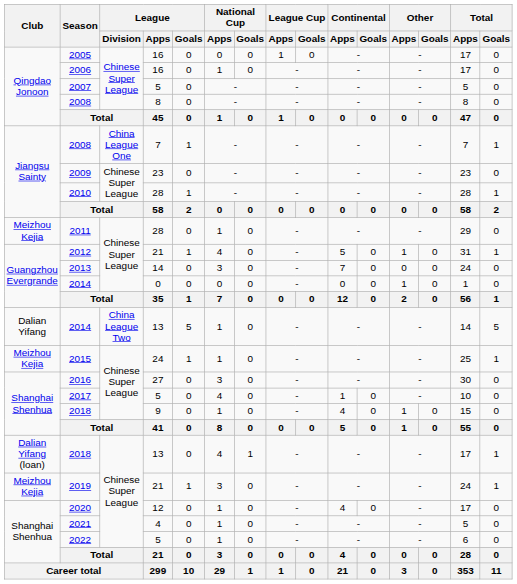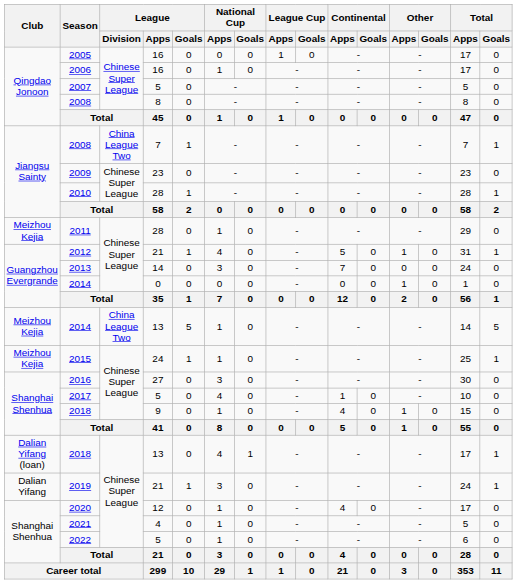 <table class="wikitable" style="text-align: center">
 <tr>
 <th rowspan="2">Club</th>
 <th rowspan="2">Season</th>
 <th colspan="3">League</th>
 <th colspan="2">National Cup</th>
 <th colspan="2">League Cup</th>
 <th colspan="2">Continental</th>
 <th colspan="2">Other</th>
 <th colspan="2">Total</th>
 </tr>
 <tr>
 <th>Division</th>
 <th>Apps</th>
 <th>Goals</th>
 <th>Apps</th>
 <th>Goals</th>
 <th>Apps</th>
 <th>Goals</th>
 <th>Apps</th>
 <th>Goals</th>
 <th>Apps</th>
 <th>Goals</th>
 <th>Apps</th>
 <th>Goals</th>
 </tr>
 <tr>
 <td rowspan="5"><a href='#'>Qingdao Jonoon</a></td>
 <td><a href='#'>2005</a></td>
 <td rowspan="4"><a href='#'>Chinese Super League</a></td>
 <td>16</td>
 <td>0</td>
 <td>0</td>
 <td>0</td>
 <td>1</td>
 <td>0</td>
 <td colspan="2">-</td>
 <td colspan="2">-</td>
 <td>17</td>
 <td>0</td>
 </tr>
 <tr>
 <td><a href='#'>2006</a></td>
 <td>16</td>
 <td>0</td>
 <td>1</td>
 <td>0</td>
 <td colspan="2">-</td>
 <td colspan="2">-</td>
 <td colspan="2">-</td>
 <td>17</td>
 <td>0</td>
 </tr>
 <tr>
 <td><a href='#'>2007</a></td>
 <td>5</td>
 <td>0</td>
 <td colspan="2">-</td>
 <td colspan="2">-</td>
 <td colspan="2">-</td>
 <td colspan="2">-</td>
 <td>5</td>
 <td>0</td>
 </tr>
 <tr>
 <td><a href='#'>2008</a></td>
 <td>8</td>
 <td>0</td>
 <td colspan="2">-</td>
 <td colspan="2">-</td>
 <td colspan="2">-</td>
 <td colspan="2">-</td>
 <td>8</td>
 <td>0</td>
 </tr>
 <tr>
 <th colspan="2"><strong>Total</strong></th>
 <th>45</th>
 <th>0</th>
 <th>1</th>
 <th>0</th>
 <th>1</th>
 <th>0</th>
 <th>0</th>
 <th>0</th>
 <th>0</th>
 <th>0</th>
 <th>47</th>
 <th>0</th>
 </tr>
 <tr>
 <td rowspan="4"><a href='#'>Jiangsu Sainty</a></td>
 <td><a href='#'>2008</a></td>
-<td><a href='#'>China League One</a></td>
+<td><a href='#'>China League Two</a></td>
 <td>7</td>
 <td>1</td>
 <td colspan="2">-</td>
 <td colspan="2">-</td>
 <td colspan="2">-</td>
 <td colspan="2">-</td>
 <td>7</td>
 <td>1</td>
 </tr>
 <tr>
 <td><a href='#'>2009</a></td>
 <td rowspan="2">Chinese Super League</td>
 <td>23</td>
 <td>0</td>
 <td colspan="2">-</td>
 <td colspan="2">-</td>
 <td colspan="2">-</td>
 <td colspan="2">-</td>
 <td>23</td>
 <td>0</td>
 </tr>
 <tr>
 <td><a href='#'>2010</a></td>
 <td>28</td>
 <td>1</td>
 <td colspan="2">-</td>
 <td colspan="2">-</td>
 <td colspan="2">-</td>
 <td colspan="2">-</td>
 <td>28</td>
 <td>1</td>
 </tr>
 <tr>
 <th colspan="2"><strong>Total</strong></th>
 <th>58</th>
 <th>2</th>
 <th>0</th>
 <th>0</th>
 <th>0</th>
 <th>0</th>
 <th>0</th>
 <th>0</th>
 <th>0</th>
 <th>0</th>
 <th>58</th>
 <th>2</th>
 </tr>
 <tr>
 <td><a href='#'>Meizhou Kejia</a></td>
 <td><a href='#'>2011</a></td>
 <td rowspan="4">Chinese Super League</td>
 <td>28</td>
 <td>0</td>
 <td>1</td>
 <td>0</td>
 <td colspan="2">-</td>
 <td colspan="2">-</td>
 <td colspan="2">-</td>
 <td>29</td>
 <td>0</td>
 </tr>
 <tr>
 <td rowspan="4"><a href='#'>Guangzhou Evergrande</a></td>
 <td><a href='#'>2012</a></td>
 <td>21</td>
 <td>1</td>
 <td>4</td>
 <td>0</td>
 <td colspan="2">-</td>
 <td>5</td>
 <td>0</td>
 <td>1</td>
 <td>0</td>
 <td>31</td>
 <td>1</td>
 </tr>
 <tr>
 <td><a href='#'>2013</a></td>
 <td>14</td>
 <td>0</td>
 <td>3</td>
 <td>0</td>
 <td colspan="2">-</td>
 <td>7</td>
 <td>0</td>
 <td>0</td>
 <td>0</td>
 <td>24</td>
 <td>0</td>
 </tr>
 <tr>
 <td><a href='#'>2014</a></td>
 <td>0</td>
 <td>0</td>
 <td>0</td>
 <td>0</td>
 <td colspan="2">-</td>
 <td>0</td>
 <td>0</td>
 <td>1</td>
 <td>0</td>
 <td>1</td>
 <td>0</td>
 </tr>
 <tr>
 <th colspan="2"><strong>Total</strong></th>
 <th>35</th>
 <th>1</th>
 <th>7</th>
 <th>0</th>
 <th>0</th>
 <th>0</th>
 <th>12</th>
 <th>0</th>
 <th>2</th>
 <th>0</th>
 <th>56</th>
 <th>1</th>
 </tr>
 <tr>
-<td>Dalian Yifang</td>
+<td><a href='#'>Meizhou Kejia</a></td>
 <td><a href='#'>2014</a></td>
 <td><a href='#'>China League Two</a></td>
 <td>13</td>
 <td>5</td>
 <td>1</td>
 <td>0</td>
 <td colspan="2">-</td>
 <td colspan="2">-</td>
 <td colspan="2">-</td>
 <td>14</td>
 <td>5</td>
 </tr>
 <tr>
 <td><a href='#'>Meizhou Kejia</a></td>
 <td><a href='#'>2015</a></td>
 <td rowspan="4">Chinese Super League</td>
 <td>24</td>
 <td>1</td>
 <td>1</td>
 <td>0</td>
 <td colspan="2">-</td>
 <td colspan="2">-</td>
 <td colspan="2">-</td>
 <td>25</td>
 <td>1</td>
 </tr>
 <tr>
 <td rowspan="4"><a href='#'>Shanghai Shenhua</a></td>
 <td><a href='#'>2016</a></td>
 <td>27</td>
 <td>0</td>
 <td>3</td>
 <td>0</td>
 <td colspan="2">-</td>
 <td colspan="2">-</td>
 <td colspan="2">-</td>
 <td>30</td>
 <td>0</td>
 </tr>
 <tr>
 <td><a href='#'>2017</a></td>
 <td>5</td>
 <td>0</td>
 <td>4</td>
 <td>0</td>
 <td colspan="2">-</td>
 <td>1</td>
 <td>0</td>
 <td colspan="2">-</td>
 <td>10</td>
 <td>0</td>
 </tr>
 <tr>
 <td><a href='#'>2018</a></td>
 <td>9</td>
 <td>0</td>
 <td>1</td>
 <td>0</td>
 <td colspan="2">-</td>
 <td>4</td>
 <td>0</td>
 <td>1</td>
 <td>0</td>
 <td>15</td>
 <td>0</td>
 </tr>
 <tr>
 <th colspan="2"><strong>Total</strong></th>
 <th>41</th>
 <th>0</th>
 <th>8</th>
 <th>0</th>
 <th>0</th>
 <th>0</th>
 <th>5</th>
 <th>0</th>
 <th>1</th>
 <th>0</th>
 <th>55</th>
 <th>0</th>
 </tr>
 <tr>
 <td><a href='#'>Dalian Yifang</a> (loan)</td>
 <td><a href='#'>2018</a></td>
 <td rowspan=5>Chinese Super League</td>
 <td>13</td>
 <td>0</td>
 <td>4</td>
 <td>1</td>
 <td colspan="2">-</td>
 <td colspan="2">-</td>
 <td colspan="2">-</td>
 <td>17</td>
 <td>1</td>
 </tr>
 <tr>
-<td><a href='#'>Meizhou Kejia</a></td>
+<td>Dalian Yifang</td>
 <td><a href='#'>2019</a></td>
 <td>21</td>
 <td>1</td>
 <td>3</td>
 <td>0</td>
 <td colspan="2">-</td>
 <td colspan="2">-</td>
 <td colspan="2">-</td>
 <td>24</td>
 <td>1</td>
 </tr>
 <tr>
 <td rowspan="4">Shanghai Shenhua</td>
 <td><a href='#'>2020</a></td>
 <td>12</td>
 <td>0</td>
 <td>1</td>
 <td>0</td>
 <td colspan="2">-</td>
 <td>4</td>
 <td>0</td>
 <td colspan="2">-</td>
 <td>17</td>
 <td>0</td>
 </tr>
 <tr>
 <td><a href='#'>2021</a></td>
 <td>4</td>
 <td>0</td>
 <td>1</td>
 <td>0</td>
 <td colspan="2">-</td>
 <td colspan="2">-</td>
 <td colspan="2">-</td>
 <td>5</td>
 <td>0</td>
 </tr>
 <tr>
 <td><a href='#'>2022</a></td>
 <td>5</td>
 <td>0</td>
 <td>1</td>
 <td>0</td>
 <td colspan="2">-</td>
 <td colspan="2">-</td>
 <td colspan="2">-</td>
 <td>6</td>
 <td>0</td>
 </tr>
 <tr>
 <th colspan="2"><strong>Total</strong></th>
 <th>21</th>
 <th>0</th>
 <th>3</th>
 <th>0</th>
 <th>0</th>
 <th>0</th>
 <th>4</th>
 <th>0</th>
 <th>0</th>
 <th>0</th>
 <th>28</th>
 <th>0</th>
 </tr>
 <tr>
 <th colspan=3>Career total</th>
 <th>299</th>
 <th>10</th>
 <th>29</th>
 <th>1</th>
 <th>1</th>
 <th>0</th>
 <th>21</th>
 <th>0</th>
 <th>3</th>
 <th>0</th>
 <th>353</th>
 <th>11</th>
 </tr>
 </table>
